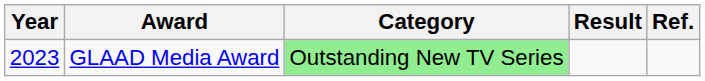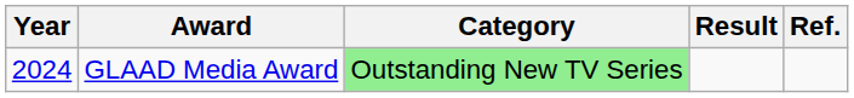 <table class="wikitable">
 <tr>
 <th>Year</th>
 <th>Award</th>
 <th>Category</th>
 <th>Result</th>
 <th>Ref.</th>
 </tr>
 <tr>
-<td><a href='#'>2023</a></td>
+<td><a href='#'>2024</a></td>
 <td><a href='#'>GLAAD Media Award</a></td>
 <td style="background: lightgreen;">Outstanding New TV Series</td>
 <td></td>
 <td></td>
 </tr>
 </table>
